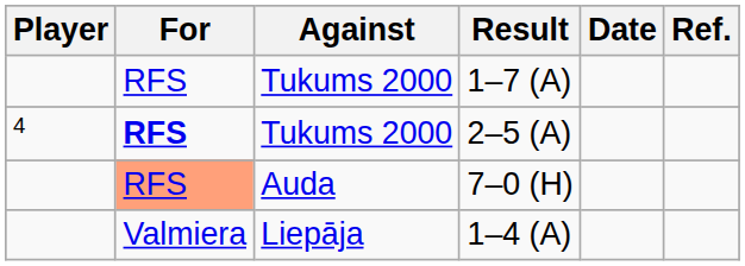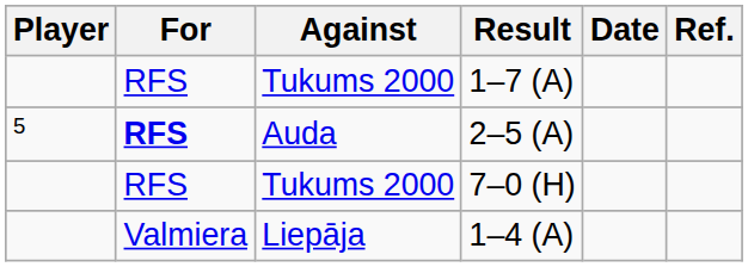 <table class="wikitable">
 <tr>
 <th>Player</th>
 <th>For</th>
 <th>Against</th>
 <th>Result</th>
 <th>Date</th>
 <th>Ref.</th>
 </tr>
 <tr>
 <td> </td>
 <td><a href='#'>RFS</a></td>
 <td><a href='#'>Tukums 2000</a></td>
 <td>1–7 (A)</td>
 <td></td>
 <td></td>
 </tr>
 <tr>
-<td> <small><sup>4</sup></small></td>
+<td> <small><sup>5</sup></small></td>
 <td><strong><a href='#'>RFS</a></strong></td>
-<td><a href='#'>Tukums 2000</a></td>
+<td><a href='#'>Auda</a></td>
 <td>2–5 (A)</td>
 <td></td>
 <td></td>
 </tr>
 <tr>
 <td> </td>
-<td style="background: lightsalmon;"><a href='#'>RFS</a></td>
-<td><a href='#'>Auda</a></td>
+<td><a href='#'>RFS</a></td>
+<td><a href='#'>Tukums 2000</a></td>
 <td>7–0 (H)</td>
 <td></td>
 <td></td>
 </tr>
 <tr>
 <td> </td>
 <td><a href='#'>Valmiera</a></td>
 <td><a href='#'>Liepāja</a></td>
 <td>1–4 (A)</td>
 <td></td>
 <td></td>
 </tr>
 </table>
